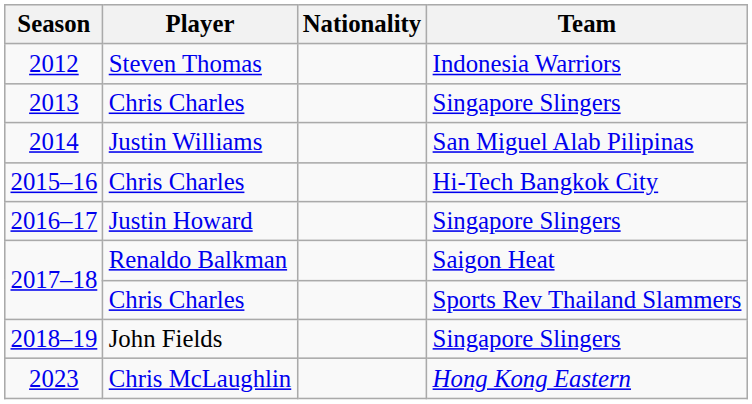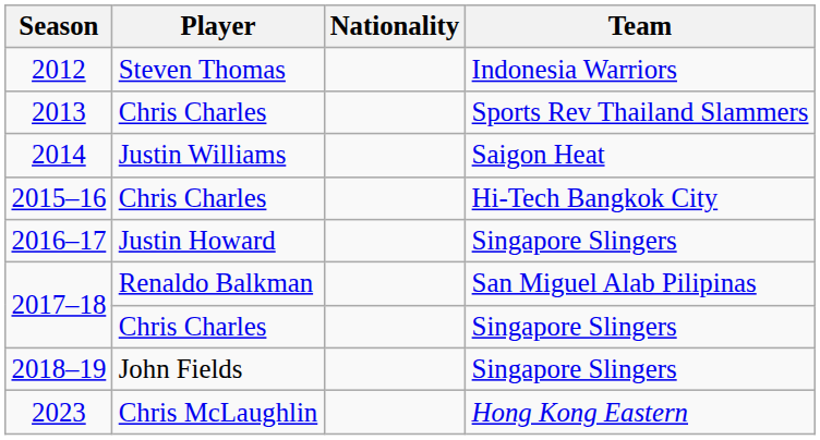 <table class="wikitable" style="font-size:100%;">
 <tr>
 <th>Season</th>
 <th>Player</th>
 <th>Nationality</th>
 <th>Team</th>
 </tr>
 <tr>
 <td align=center><a href='#'>2012</a></td>
 <td><a href='#'>Steven Thomas</a></td>
 <td></td>
 <td> <a href='#'>Indonesia Warriors</a></td>
 </tr>
 <tr>
 <td align=center><a href='#'>2013</a></td>
 <td><a href='#'>Chris Charles</a></td>
 <td></td>
-<td> <a href='#'>Singapore Slingers</a></td>
+<td> <a href='#'>Sports Rev Thailand Slammers</a></td>
 </tr>
 <tr>
 <td align=center><a href='#'>2014</a></td>
 <td><a href='#'>Justin Williams</a></td>
 <td></td>
-<td> <a href='#'>San Miguel Alab Pilipinas</a></td>
+<td> <a href='#'>Saigon Heat</a></td>
 </tr>
 <tr>
 <td align=center><a href='#'>2015–16</a></td>
 <td><a href='#'>Chris Charles</a></td>
 <td></td>
 <td> <a href='#'>Hi-Tech Bangkok City</a></td>
 </tr>
 <tr>
 <td align=center><a href='#'>2016–17</a></td>
 <td><a href='#'>Justin Howard</a></td>
 <td></td>
 <td> <a href='#'>Singapore Slingers</a></td>
 </tr>
 <tr>
 <td rowspan=2><a href='#'>2017–18</a></td>
 <td><a href='#'>Renaldo Balkman</a></td>
 <td></td>
-<td> <a href='#'>Saigon Heat</a></td>
+<td> <a href='#'>San Miguel Alab Pilipinas</a></td>
 </tr>
 <tr>
 <td><a href='#'>Chris Charles</a></td>
 <td></td>
-<td> <a href='#'>Sports Rev Thailand Slammers</a></td>
+<td> <a href='#'>Singapore Slingers</a></td>
 </tr>
 <tr>
 <td align=center><a href='#'>2018–19</a></td>
 <td>John Fields</td>
 <td></td>
 <td> <a href='#'>Singapore Slingers</a></td>
 </tr>
 <tr>
 <td align=center><a href='#'>2023</a></td>
 <td><a href='#'>Chris McLaughlin</a></td>
 <td></td>
 <td> <em><a href='#'>Hong Kong Eastern</a></em></td>
 </tr>
 </table>
